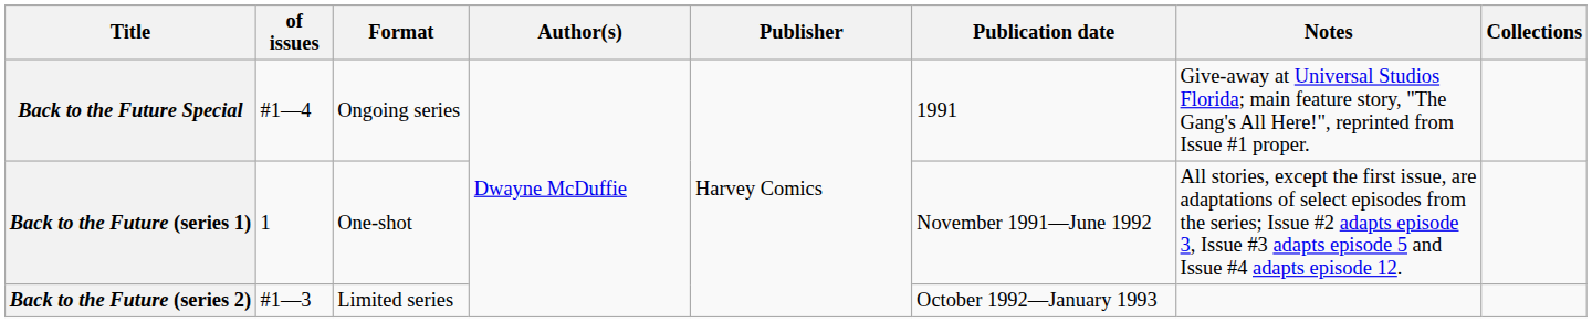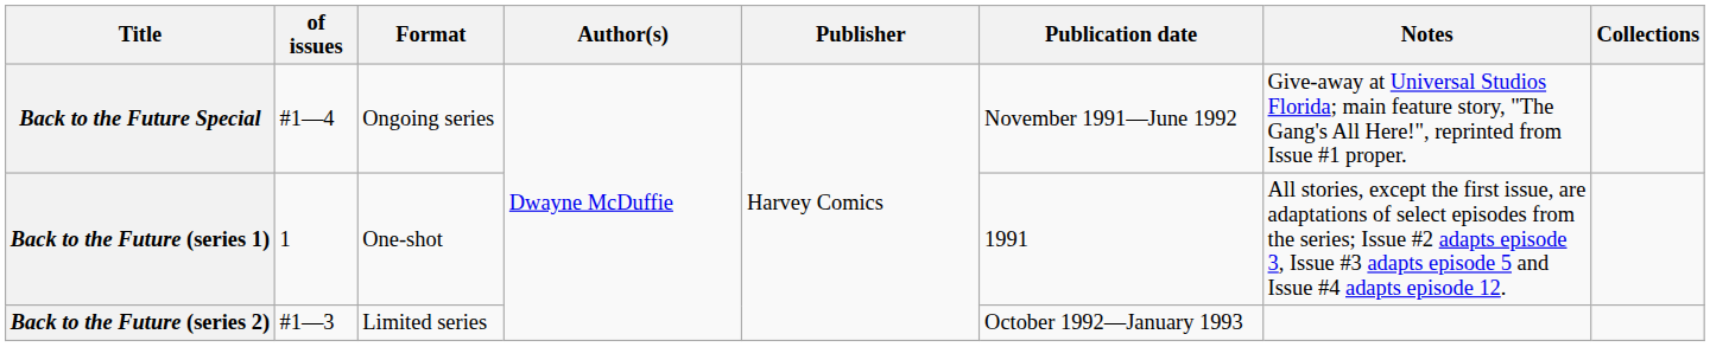 <table class="wikitable">
 <tr>
 <th>Title</th>
 <th style="width:40pt"> of issues</th>
 <th style="width:75pt">Format</th>
 <th style="width:125pt">Author(s)</th>
 <th style="width:125pt">Publisher</th>
 <th style="width:150pt">Publication date</th>
 <th style="width:175pt">Notes</th>
 <th>Collections</th>
 </tr>
 <tr>
 <th><em>Back to the Future Special</em></th>
 <td>#1—4</td>
 <td>Ongoing series</td>
 <td rowspan="3"><a href='#'>Dwayne McDuffie</a></td>
 <td rowspan="3">Harvey Comics</td>
-<td>1991</td>
+<td>November 1991—June 1992</td>
 <td>Give-away at <a href='#'>Universal Studios Florida</a>; main feature story, "The Gang's All Here!", reprinted from Issue #1 proper.</td>
 <td></td>
 </tr>
 <tr>
 <th><em>Back to the Future</em> (series 1)</th>
 <td>1</td>
 <td>One-shot</td>
-<td>November 1991—June 1992</td>
+<td>1991</td>
 <td>All stories, except the first issue, are adaptations of select episodes from the series; Issue #2 <a href='#'>adapts episode 3</a>, Issue #3 <a href='#'>adapts episode 5</a> and Issue #4 <a href='#'>adapts episode 12</a>.</td>
 <td></td>
 </tr>
 <tr>
 <th><em>Back to the Future</em> (series 2)</th>
 <td>#1—3</td>
 <td>Limited series</td>
 <td>October 1992—January 1993</td>
 <td></td>
 <td></td>
 </tr>
 </table>
